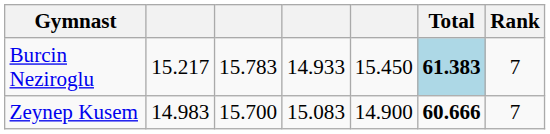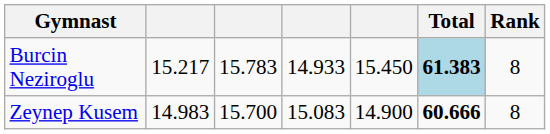 <table class="wikitable" style="text-align:center">
 <tr>
 <th width=100>Gymnast</th>
 <th width=20></th>
 <th width=20></th>
 <th width=20></th>
 <th width=20></th>
 <th width=20>Total</th>
 <th width=20>Rank</th>
 </tr>
 <tr>
 <td align=left><a href='#'>Burcin Neziroglu</a></td>
 <td>15.217</td>
 <td>15.783</td>
 <td>14.933</td>
 <td>15.450</td>
 <td style="background: lightblue;"><strong>61.383</strong></td>
-<td>7</td>
+<td>8</td>
 </tr>
 <tr>
 <td align=left><a href='#'>Zeynep Kusem</a></td>
 <td>14.983</td>
 <td>15.700</td>
 <td>15.083</td>
 <td>14.900</td>
 <td><strong>60.666</strong></td>
-<td>7</td>
+<td>8</td>
 </tr>
 </table>
